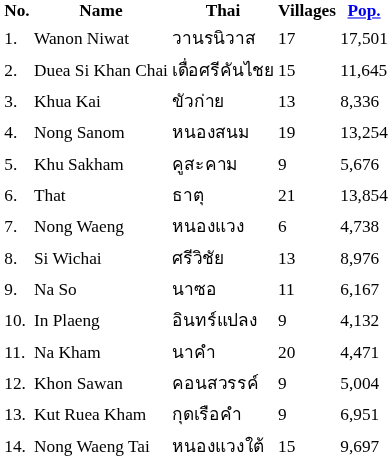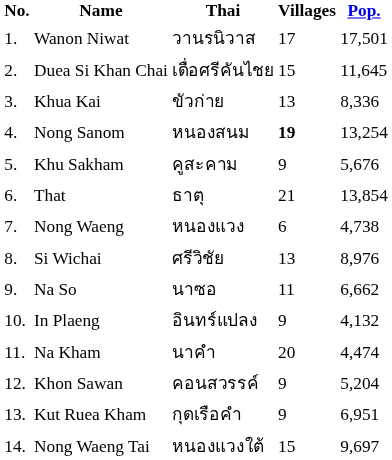 <table>
 <tr>
 <th>No.</th>
 <th>Name</th>
 <th>Thai</th>
 <th>Villages</th>
 <th><a href='#'>Pop.</a></th>
 </tr>
 <tr>
 <td>1.</td>
 <td>Wanon Niwat</td>
 <td>วานรนิวาส</td>
 <td>17</td>
 <td>17,501</td>
 </tr>
 <tr>
 <td>2.</td>
 <td>Duea Si Khan Chai</td>
 <td>เดื่อศรีคันไชย</td>
 <td>15</td>
 <td>11,645</td>
 </tr>
 <tr>
 <td>3.</td>
 <td>Khua Kai</td>
 <td>ขัวก่าย</td>
 <td>13</td>
 <td>8,336</td>
 </tr>
 <tr>
 <td>4.</td>
 <td>Nong Sanom</td>
 <td>หนองสนม</td>
-<td>19</td>
+<td><strong>19</strong></td>
 <td>13,254</td>
 </tr>
 <tr>
 <td>5.</td>
 <td>Khu Sakham</td>
 <td>คูสะคาม</td>
 <td>9</td>
 <td>5,676</td>
 </tr>
 <tr>
 <td>6.</td>
 <td>That</td>
 <td>ธาตุ</td>
 <td>21</td>
 <td>13,854</td>
 </tr>
 <tr>
 <td>7.</td>
 <td>Nong Waeng</td>
 <td>หนองแวง</td>
 <td>6</td>
 <td>4,738</td>
 </tr>
 <tr>
 <td>8.</td>
 <td>Si Wichai</td>
 <td>ศรีวิชัย</td>
 <td>13</td>
 <td>8,976</td>
 </tr>
 <tr>
 <td>9.</td>
 <td>Na So</td>
 <td>นาซอ</td>
 <td>11</td>
-<td>6,167</td>
+<td>6,662</td>
 </tr>
 <tr>
 <td>10.</td>
 <td>In Plaeng</td>
 <td>อินทร์แปลง</td>
 <td>9</td>
 <td>4,132</td>
 </tr>
 <tr>
 <td>11.</td>
 <td>Na Kham</td>
 <td>นาคำ</td>
 <td>20</td>
-<td>4,471</td>
+<td>4,474</td>
 </tr>
 <tr>
 <td>12.</td>
 <td>Khon Sawan</td>
 <td>คอนสวรรค์</td>
 <td>9</td>
-<td>5,004</td>
+<td>5,204</td>
 </tr>
 <tr>
 <td>13.</td>
 <td>Kut Ruea Kham</td>
 <td>กุดเรือคำ</td>
 <td>9</td>
 <td>6,951</td>
 </tr>
 <tr>
 <td>14.</td>
 <td>Nong Waeng Tai</td>
 <td>หนองแวงใต้</td>
 <td>15</td>
 <td>9,697</td>
 </tr>
 </table>
